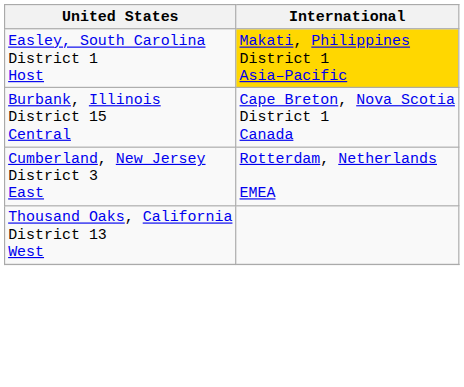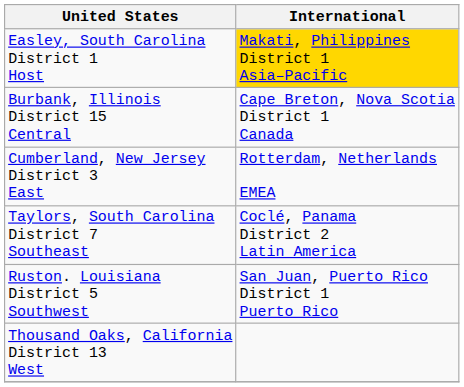 <table class="wikitable">
 <tr>
 <th>United States</th>
 <th>International</th>
 </tr>
 <tr>
 <td> <a href='#'>Easley, South Carolina</a><br>District 1<br><a href='#'>Host</a></td>
 <td style="background: gold;"> <a href='#'>Makati</a>, <a href='#'>Philippines</a><br>District 1<br><a href='#'>Asia–Pacific</a></td>
 </tr>
 <tr>
 <td> <a href='#'>Burbank</a>, <a href='#'>Illinois</a><br>District 15<br><a href='#'>Central</a></td>
 <td> <a href='#'>Cape Breton</a>, <a href='#'>Nova Scotia</a><br>District 1<br><a href='#'>Canada</a></td>
 </tr>
 <tr>
 <td> <a href='#'>Cumberland</a>, <a href='#'>New Jersey</a><br>District 3<br><a href='#'>East</a></td>
 <td> <a href='#'>Rotterdam</a>, <a href='#'>Netherlands</a><br><br><a href='#'>EMEA</a></td>
 </tr>
 <tr>
+<td> <a href='#'>Taylors</a>, <a href='#'>South Carolina</a><br>District 7<br><a href='#'>Southeast</a></td>
+<td> <a href='#'>Coclé</a>, <a href='#'>Panama</a><br>District 2<br><a href='#'>Latin America</a></td>
+</tr>
+<tr>
+<td> <a href='#'>Ruston</a>. <a href='#'>Louisiana</a><br>District 5<br><a href='#'>Southwest</a></td>
+<td> <a href='#'>San Juan</a>,  <a href='#'>Puerto Rico</a><br>District 1<br><a href='#'>Puerto Rico</a></td>
+</tr>
+<tr>
 <td> <a href='#'>Thousand Oaks</a>,  <a href='#'>California</a><br>District 13<br><a href='#'>West</a></td>
 <td></td>
 </tr>
 <tr>
 </tr>
 </table>
